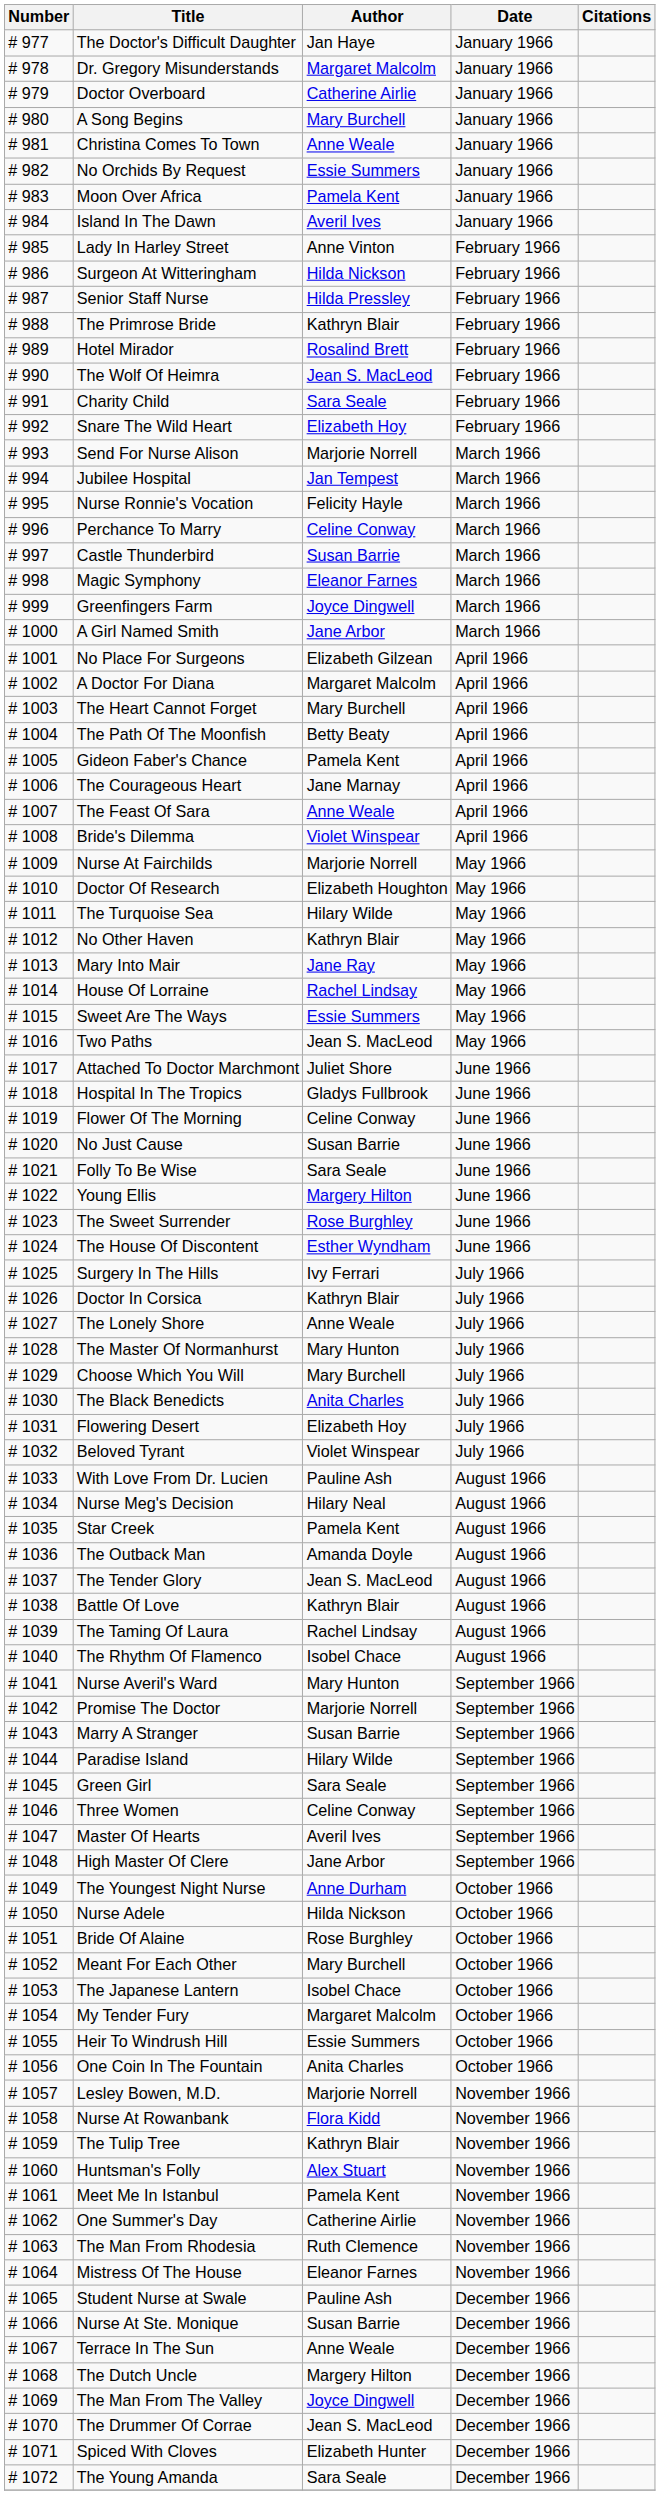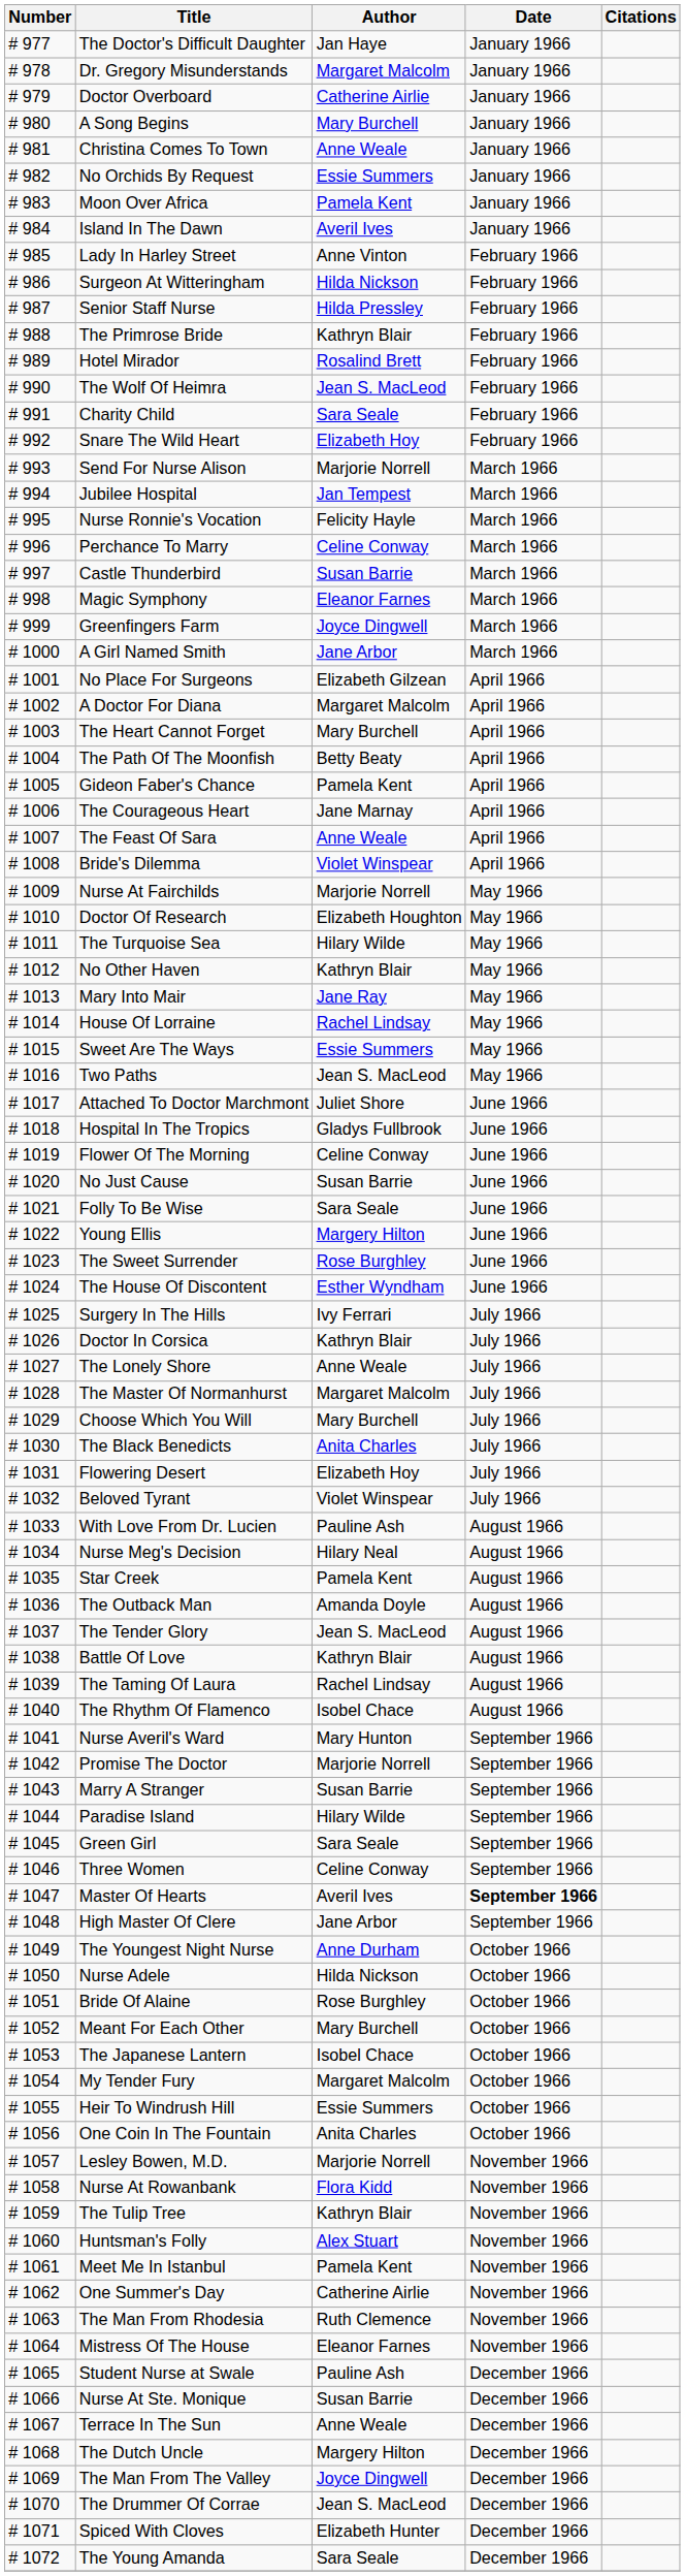 <table class="wikitable">
 <tr>
 <th>Number</th>
 <th>Title</th>
 <th>Author</th>
 <th>Date</th>
 <th>Citations</th>
 </tr>
 <tr>
 <td># 977</td>
 <td>The Doctor's Difficult Daughter</td>
 <td>Jan Haye</td>
 <td>January 1966</td>
 <td></td>
 </tr>
 <tr>
 <td># 978</td>
 <td>Dr. Gregory Misunderstands</td>
 <td><a href='#'>Margaret Malcolm</a></td>
 <td>January 1966</td>
 <td></td>
 </tr>
 <tr>
 <td># 979</td>
 <td>Doctor Overboard</td>
 <td><a href='#'>Catherine Airlie</a></td>
 <td>January 1966</td>
 <td></td>
 </tr>
 <tr>
 <td># 980</td>
 <td>A Song Begins</td>
 <td><a href='#'>Mary Burchell</a></td>
 <td>January 1966</td>
 <td></td>
 </tr>
 <tr>
 <td># 981</td>
 <td>Christina Comes To Town</td>
 <td><a href='#'>Anne Weale</a></td>
 <td>January 1966</td>
 <td></td>
 </tr>
 <tr>
 <td># 982</td>
 <td>No Orchids By Request</td>
 <td><a href='#'>Essie Summers</a></td>
 <td>January 1966</td>
 <td></td>
 </tr>
 <tr>
 <td># 983</td>
 <td>Moon Over Africa</td>
 <td><a href='#'>Pamela Kent</a></td>
 <td>January 1966</td>
 <td></td>
 </tr>
 <tr>
 <td># 984</td>
 <td>Island In The Dawn</td>
 <td><a href='#'>Averil Ives</a></td>
 <td>January 1966</td>
 <td></td>
 </tr>
 <tr>
 <td># 985</td>
 <td>Lady In Harley Street</td>
 <td>Anne Vinton</td>
 <td>February 1966</td>
 <td></td>
 </tr>
 <tr>
 <td># 986</td>
 <td>Surgeon At Witteringham</td>
 <td><a href='#'>Hilda Nickson</a></td>
 <td>February 1966</td>
 <td></td>
 </tr>
 <tr>
 <td># 987</td>
 <td>Senior Staff Nurse</td>
 <td><a href='#'>Hilda Pressley</a></td>
 <td>February 1966</td>
 <td></td>
 </tr>
 <tr>
 <td># 988</td>
 <td>The Primrose Bride</td>
 <td>Kathryn Blair</td>
 <td>February 1966</td>
 <td></td>
 </tr>
 <tr>
 <td># 989</td>
 <td>Hotel Mirador</td>
 <td><a href='#'>Rosalind Brett</a></td>
 <td>February 1966</td>
 <td></td>
 </tr>
 <tr>
 <td># 990</td>
 <td>The Wolf Of Heimra</td>
 <td><a href='#'>Jean S. MacLeod</a></td>
 <td>February 1966</td>
 <td></td>
 </tr>
 <tr>
 <td># 991</td>
 <td>Charity Child</td>
 <td><a href='#'>Sara Seale</a></td>
 <td>February 1966</td>
 <td></td>
 </tr>
 <tr>
 <td># 992</td>
 <td>Snare The Wild Heart</td>
 <td><a href='#'>Elizabeth Hoy</a></td>
 <td>February 1966</td>
 <td></td>
 </tr>
 <tr>
 <td># 993</td>
 <td>Send For Nurse Alison</td>
 <td>Marjorie Norrell</td>
 <td>March 1966</td>
 <td></td>
 </tr>
 <tr>
 <td># 994</td>
 <td>Jubilee Hospital</td>
 <td><a href='#'>Jan Tempest</a></td>
 <td>March 1966</td>
 <td></td>
 </tr>
 <tr>
 <td># 995</td>
 <td>Nurse Ronnie's Vocation</td>
 <td>Felicity Hayle</td>
 <td>March 1966</td>
 <td></td>
 </tr>
 <tr>
 <td># 996</td>
 <td>Perchance To Marry</td>
 <td><a href='#'>Celine Conway</a></td>
 <td>March 1966</td>
 <td></td>
 </tr>
 <tr>
 <td># 997</td>
 <td>Castle Thunderbird</td>
 <td><a href='#'>Susan Barrie</a></td>
 <td>March 1966</td>
 <td></td>
 </tr>
 <tr>
 <td># 998</td>
 <td>Magic Symphony</td>
 <td><a href='#'>Eleanor Farnes</a></td>
 <td>March 1966</td>
 <td></td>
 </tr>
 <tr>
 <td># 999</td>
 <td>Greenfingers Farm</td>
 <td><a href='#'>Joyce Dingwell</a></td>
 <td>March 1966</td>
 <td></td>
 </tr>
 <tr>
 <td># 1000</td>
 <td>A Girl Named Smith</td>
 <td><a href='#'>Jane Arbor</a></td>
 <td>March 1966</td>
 <td></td>
 </tr>
 <tr>
 <td># 1001</td>
 <td>No Place For Surgeons</td>
 <td>Elizabeth Gilzean</td>
 <td>April 1966</td>
 <td></td>
 </tr>
 <tr>
 <td># 1002</td>
 <td>A Doctor For Diana</td>
 <td>Margaret Malcolm</td>
 <td>April 1966</td>
 <td></td>
 </tr>
 <tr>
 <td># 1003</td>
 <td>The Heart Cannot Forget</td>
 <td>Mary Burchell</td>
 <td>April 1966</td>
 <td></td>
 </tr>
 <tr>
 <td># 1004</td>
 <td>The Path Of The Moonfish</td>
 <td>Betty Beaty</td>
 <td>April 1966</td>
 <td></td>
 </tr>
 <tr>
 <td># 1005</td>
 <td>Gideon Faber's Chance</td>
 <td>Pamela Kent</td>
 <td>April 1966</td>
 <td></td>
 </tr>
 <tr>
 <td># 1006</td>
 <td>The Courageous Heart</td>
 <td>Jane Marnay</td>
 <td>April 1966</td>
 <td></td>
 </tr>
 <tr>
 <td># 1007</td>
 <td>The Feast Of Sara</td>
 <td><a href='#'>Anne Weale</a></td>
 <td>April 1966</td>
 <td></td>
 </tr>
 <tr>
 <td># 1008</td>
 <td>Bride's Dilemma</td>
 <td><a href='#'>Violet Winspear</a></td>
 <td>April 1966</td>
 <td></td>
 </tr>
 <tr>
 <td># 1009</td>
 <td>Nurse At Fairchilds</td>
 <td>Marjorie Norrell</td>
 <td>May 1966</td>
 <td></td>
 </tr>
 <tr>
 <td># 1010</td>
 <td>Doctor Of Research</td>
 <td>Elizabeth Houghton</td>
 <td>May 1966</td>
 <td></td>
 </tr>
 <tr>
 <td># 1011</td>
 <td>The Turquoise Sea</td>
 <td>Hilary Wilde</td>
 <td>May 1966</td>
 <td></td>
 </tr>
 <tr>
 <td># 1012</td>
 <td>No Other Haven</td>
 <td>Kathryn Blair</td>
 <td>May 1966</td>
 <td></td>
 </tr>
 <tr>
 <td># 1013</td>
 <td>Mary Into Mair</td>
 <td><a href='#'>Jane Ray</a></td>
 <td>May 1966</td>
 <td></td>
 </tr>
 <tr>
 <td># 1014</td>
 <td>House Of Lorraine</td>
 <td><a href='#'>Rachel Lindsay</a></td>
 <td>May 1966</td>
 <td></td>
 </tr>
 <tr>
 <td># 1015</td>
 <td>Sweet Are The Ways</td>
 <td><a href='#'>Essie Summers</a></td>
 <td>May 1966</td>
 <td></td>
 </tr>
 <tr>
 <td># 1016</td>
 <td>Two Paths</td>
 <td>Jean S. MacLeod</td>
 <td>May 1966</td>
 <td></td>
 </tr>
 <tr>
 <td># 1017</td>
 <td>Attached To Doctor Marchmont</td>
 <td>Juliet Shore</td>
 <td>June 1966</td>
 <td></td>
 </tr>
 <tr>
 <td># 1018</td>
 <td>Hospital In The Tropics</td>
 <td>Gladys Fullbrook</td>
 <td>June 1966</td>
 <td></td>
 </tr>
 <tr>
 <td># 1019</td>
 <td>Flower Of The Morning</td>
 <td>Celine Conway</td>
 <td>June 1966</td>
 <td></td>
 </tr>
 <tr>
 <td># 1020</td>
 <td>No Just Cause</td>
 <td>Susan Barrie</td>
 <td>June 1966</td>
 <td></td>
 </tr>
 <tr>
 <td># 1021</td>
 <td>Folly To Be Wise</td>
 <td>Sara Seale</td>
 <td>June 1966</td>
 <td></td>
 </tr>
 <tr>
 <td># 1022</td>
 <td>Young Ellis</td>
 <td><a href='#'>Margery Hilton</a></td>
 <td>June 1966</td>
 <td></td>
 </tr>
 <tr>
 <td># 1023</td>
 <td>The Sweet Surrender</td>
 <td><a href='#'>Rose Burghley</a></td>
 <td>June 1966</td>
 <td></td>
 </tr>
 <tr>
 <td># 1024</td>
 <td>The House Of Discontent</td>
 <td><a href='#'>Esther Wyndham</a></td>
 <td>June 1966</td>
 <td></td>
 </tr>
 <tr>
 <td># 1025</td>
 <td>Surgery In The Hills</td>
 <td>Ivy Ferrari</td>
 <td>July 1966</td>
 <td></td>
 </tr>
 <tr>
 <td># 1026</td>
 <td>Doctor In Corsica</td>
 <td>Kathryn Blair</td>
 <td>July 1966</td>
 <td></td>
 </tr>
 <tr>
 <td># 1027</td>
 <td>The Lonely Shore</td>
 <td>Anne Weale</td>
 <td>July 1966</td>
 <td></td>
 </tr>
 <tr>
 <td># 1028</td>
 <td>The Master Of Normanhurst</td>
-<td>Mary Hunton</td>
+<td>Margaret Malcolm</td>
 <td>July 1966</td>
 <td></td>
 </tr>
 <tr>
 <td># 1029</td>
 <td>Choose Which You Will</td>
 <td>Mary Burchell</td>
 <td>July 1966</td>
 <td></td>
 </tr>
 <tr>
 <td># 1030</td>
 <td>The Black Benedicts</td>
 <td><a href='#'>Anita Charles</a></td>
 <td>July 1966</td>
 <td></td>
 </tr>
 <tr>
 <td># 1031</td>
 <td>Flowering Desert</td>
 <td>Elizabeth Hoy</td>
 <td>July 1966</td>
 <td></td>
 </tr>
 <tr>
 <td># 1032</td>
 <td>Beloved Tyrant</td>
 <td>Violet Winspear</td>
 <td>July 1966</td>
 <td></td>
 </tr>
 <tr>
 <td># 1033</td>
 <td>With Love From Dr. Lucien</td>
 <td>Pauline Ash</td>
 <td>August 1966</td>
 <td></td>
 </tr>
 <tr>
 <td># 1034</td>
 <td>Nurse Meg's Decision</td>
 <td>Hilary Neal</td>
 <td>August 1966</td>
 <td></td>
 </tr>
 <tr>
 <td># 1035</td>
 <td>Star Creek</td>
 <td>Pamela Kent</td>
 <td>August 1966</td>
 <td></td>
 </tr>
 <tr>
 <td># 1036</td>
 <td>The Outback Man</td>
 <td>Amanda Doyle</td>
 <td>August 1966</td>
 <td></td>
 </tr>
 <tr>
 <td># 1037</td>
 <td>The Tender Glory</td>
 <td>Jean S. MacLeod</td>
 <td>August 1966</td>
 <td></td>
 </tr>
 <tr>
 <td># 1038</td>
 <td>Battle Of Love</td>
 <td>Kathryn Blair</td>
 <td>August 1966</td>
 <td></td>
 </tr>
 <tr>
 <td># 1039</td>
 <td>The Taming Of Laura</td>
 <td>Rachel Lindsay</td>
 <td>August 1966</td>
 <td></td>
 </tr>
 <tr>
 <td># 1040</td>
 <td>The Rhythm Of Flamenco</td>
 <td>Isobel Chace</td>
 <td>August 1966</td>
 <td></td>
 </tr>
 <tr>
 <td># 1041</td>
 <td>Nurse Averil's Ward</td>
 <td>Mary Hunton</td>
 <td>September 1966</td>
 <td></td>
 </tr>
 <tr>
 <td># 1042</td>
 <td>Promise The Doctor</td>
 <td>Marjorie Norrell</td>
 <td>September 1966</td>
 <td></td>
 </tr>
 <tr>
 <td># 1043</td>
 <td>Marry A Stranger</td>
 <td>Susan Barrie</td>
 <td>September 1966</td>
 <td></td>
 </tr>
 <tr>
 <td># 1044</td>
 <td>Paradise Island</td>
 <td>Hilary Wilde</td>
 <td>September 1966</td>
 <td></td>
 </tr>
 <tr>
 <td># 1045</td>
 <td>Green Girl</td>
 <td>Sara Seale</td>
 <td>September 1966</td>
 <td></td>
 </tr>
 <tr>
 <td># 1046</td>
 <td>Three Women</td>
 <td>Celine Conway</td>
 <td>September 1966</td>
 <td></td>
 </tr>
 <tr>
 <td># 1047</td>
 <td>Master Of Hearts</td>
 <td>Averil Ives</td>
-<td>September 1966</td>
+<td><strong>September 1966</strong></td>
 <td></td>
 </tr>
 <tr>
 <td># 1048</td>
 <td>High Master Of Clere</td>
 <td>Jane Arbor</td>
 <td>September 1966</td>
 <td></td>
 </tr>
 <tr>
 <td># 1049</td>
 <td>The Youngest Night Nurse</td>
 <td><a href='#'>Anne Durham</a></td>
 <td>October 1966</td>
 <td></td>
 </tr>
 <tr>
 <td># 1050</td>
 <td>Nurse Adele</td>
 <td>Hilda Nickson</td>
 <td>October 1966</td>
 <td></td>
 </tr>
 <tr>
 <td># 1051</td>
 <td>Bride Of Alaine</td>
 <td>Rose Burghley</td>
 <td>October 1966</td>
 <td></td>
 </tr>
 <tr>
 <td># 1052</td>
 <td>Meant For Each Other</td>
 <td>Mary Burchell</td>
 <td>October 1966</td>
 <td></td>
 </tr>
 <tr>
 <td># 1053</td>
 <td>The Japanese Lantern</td>
 <td>Isobel Chace</td>
 <td>October 1966</td>
 <td></td>
 </tr>
 <tr>
 <td># 1054</td>
 <td>My Tender Fury</td>
 <td>Margaret Malcolm</td>
 <td>October 1966</td>
 <td></td>
 </tr>
 <tr>
 <td># 1055</td>
 <td>Heir To Windrush Hill</td>
 <td>Essie Summers</td>
 <td>October 1966</td>
 <td></td>
 </tr>
 <tr>
 <td># 1056</td>
 <td>One Coin In The Fountain</td>
 <td>Anita Charles</td>
 <td>October 1966</td>
 <td></td>
 </tr>
 <tr>
 <td># 1057</td>
 <td>Lesley Bowen, M.D.</td>
 <td>Marjorie Norrell</td>
 <td>November 1966</td>
 <td></td>
 </tr>
 <tr>
 <td># 1058</td>
 <td>Nurse At Rowanbank</td>
 <td><a href='#'>Flora Kidd</a></td>
 <td>November 1966</td>
 <td></td>
 </tr>
 <tr>
 <td># 1059</td>
 <td>The Tulip Tree</td>
 <td>Kathryn Blair</td>
 <td>November 1966</td>
 <td></td>
 </tr>
 <tr>
 <td># 1060</td>
 <td>Huntsman's Folly</td>
 <td><a href='#'>Alex Stuart</a></td>
 <td>November 1966</td>
 <td></td>
 </tr>
 <tr>
 <td># 1061</td>
 <td>Meet Me In Istanbul</td>
 <td>Pamela Kent</td>
 <td>November 1966</td>
 <td></td>
 </tr>
 <tr>
 <td># 1062</td>
 <td>One Summer's Day</td>
 <td>Catherine Airlie</td>
 <td>November 1966</td>
 <td></td>
 </tr>
 <tr>
 <td># 1063</td>
 <td>The Man From Rhodesia</td>
 <td>Ruth Clemence</td>
 <td>November 1966</td>
 <td></td>
 </tr>
 <tr>
 <td># 1064</td>
 <td>Mistress Of The House</td>
 <td>Eleanor Farnes</td>
 <td>November 1966</td>
 <td></td>
 </tr>
 <tr>
 <td># 1065</td>
 <td>Student Nurse at Swale</td>
 <td>Pauline Ash</td>
 <td>December 1966</td>
 <td></td>
 </tr>
 <tr>
 <td># 1066</td>
 <td>Nurse At Ste. Monique</td>
 <td>Susan Barrie</td>
 <td>December 1966</td>
 <td></td>
 </tr>
 <tr>
 <td># 1067</td>
 <td>Terrace In The Sun</td>
 <td>Anne Weale</td>
 <td>December 1966</td>
 <td></td>
 </tr>
 <tr>
 <td># 1068</td>
 <td>The Dutch Uncle</td>
 <td>Margery Hilton</td>
 <td>December 1966</td>
 <td></td>
 </tr>
 <tr>
 <td># 1069</td>
 <td>The Man From The Valley</td>
 <td><a href='#'>Joyce Dingwell</a></td>
 <td>December 1966</td>
 <td></td>
 </tr>
 <tr>
 <td># 1070</td>
 <td>The Drummer Of Corrae</td>
 <td>Jean S. MacLeod</td>
 <td>December 1966</td>
 <td></td>
 </tr>
 <tr>
 <td># 1071</td>
 <td>Spiced With Cloves</td>
 <td>Elizabeth Hunter</td>
 <td>December 1966</td>
 <td></td>
 </tr>
 <tr>
 <td># 1072</td>
 <td>The Young Amanda</td>
 <td>Sara Seale</td>
 <td>December 1966</td>
 <td></td>
 </tr>
 <tr>
 </tr>
 </table>
